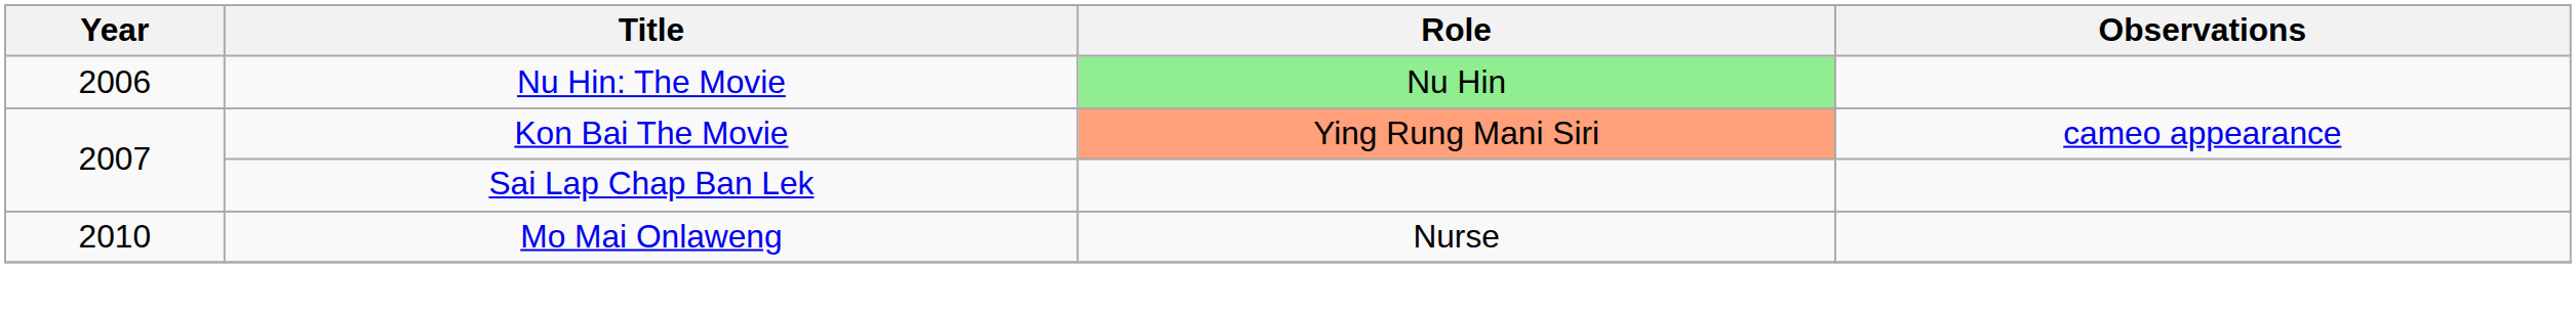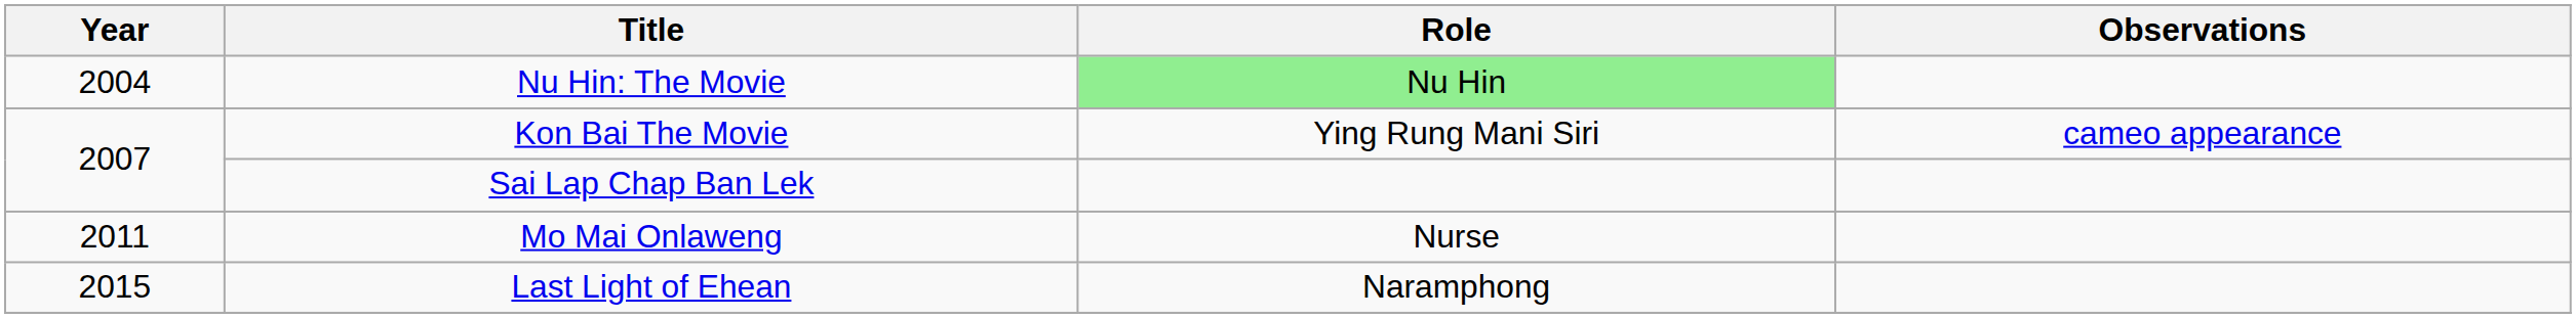 <table class="wikitable" width = 100%>
 <tr>
 <th>Year</th>
 <th>Title</th>
 <th>Role</th>
 <th>Observations</th>
 </tr>
 <tr>
-<td rowspan = "1" align = "center">2006</td>
+<td rowspan = "1" align = "center">2004</td>
 <td align="center"><a href='#'>Nu Hin: The Movie</a></td>
 <td align="center" style="background: lightgreen;">Nu Hin</td>
 <td align="center"></td>
 </tr>
 <tr>
 <td rowspan = "2" align = "center">2007</td>
 <td align="center"><a href='#'>Kon Bai The Movie</a></td>
-<td align="center" style="background: lightsalmon;">Ying Rung Mani Siri</td>
+<td align="center">Ying Rung Mani Siri</td>
 <td align="center"><a href='#'>cameo appearance</a></td>
 </tr>
 <tr>
 <td align="center"><a href='#'>Sai Lap Chap Ban Lek</a></td>
 <td align="center"></td>
 <td align="center"></td>
 </tr>
 <tr>
-<td rowspan = "1" align = "center">2010</td>
+<td rowspan = "1" align = "center">2011</td>
 <td align="center"><a href='#'>Mo Mai Onlaweng</a></td>
 <td align="center">Nurse</td>
 <td align="center"></td>
 </tr>
 <tr>
+<td rowspan = "1" align = "center">2015</td>
+<td align="center"><a href='#'>Last Light of Ehean</a></td>
+<td align="center">Naramphong</td>
+<td align="center"></td>
+</tr>
+<tr>
 </tr>
 </table>
